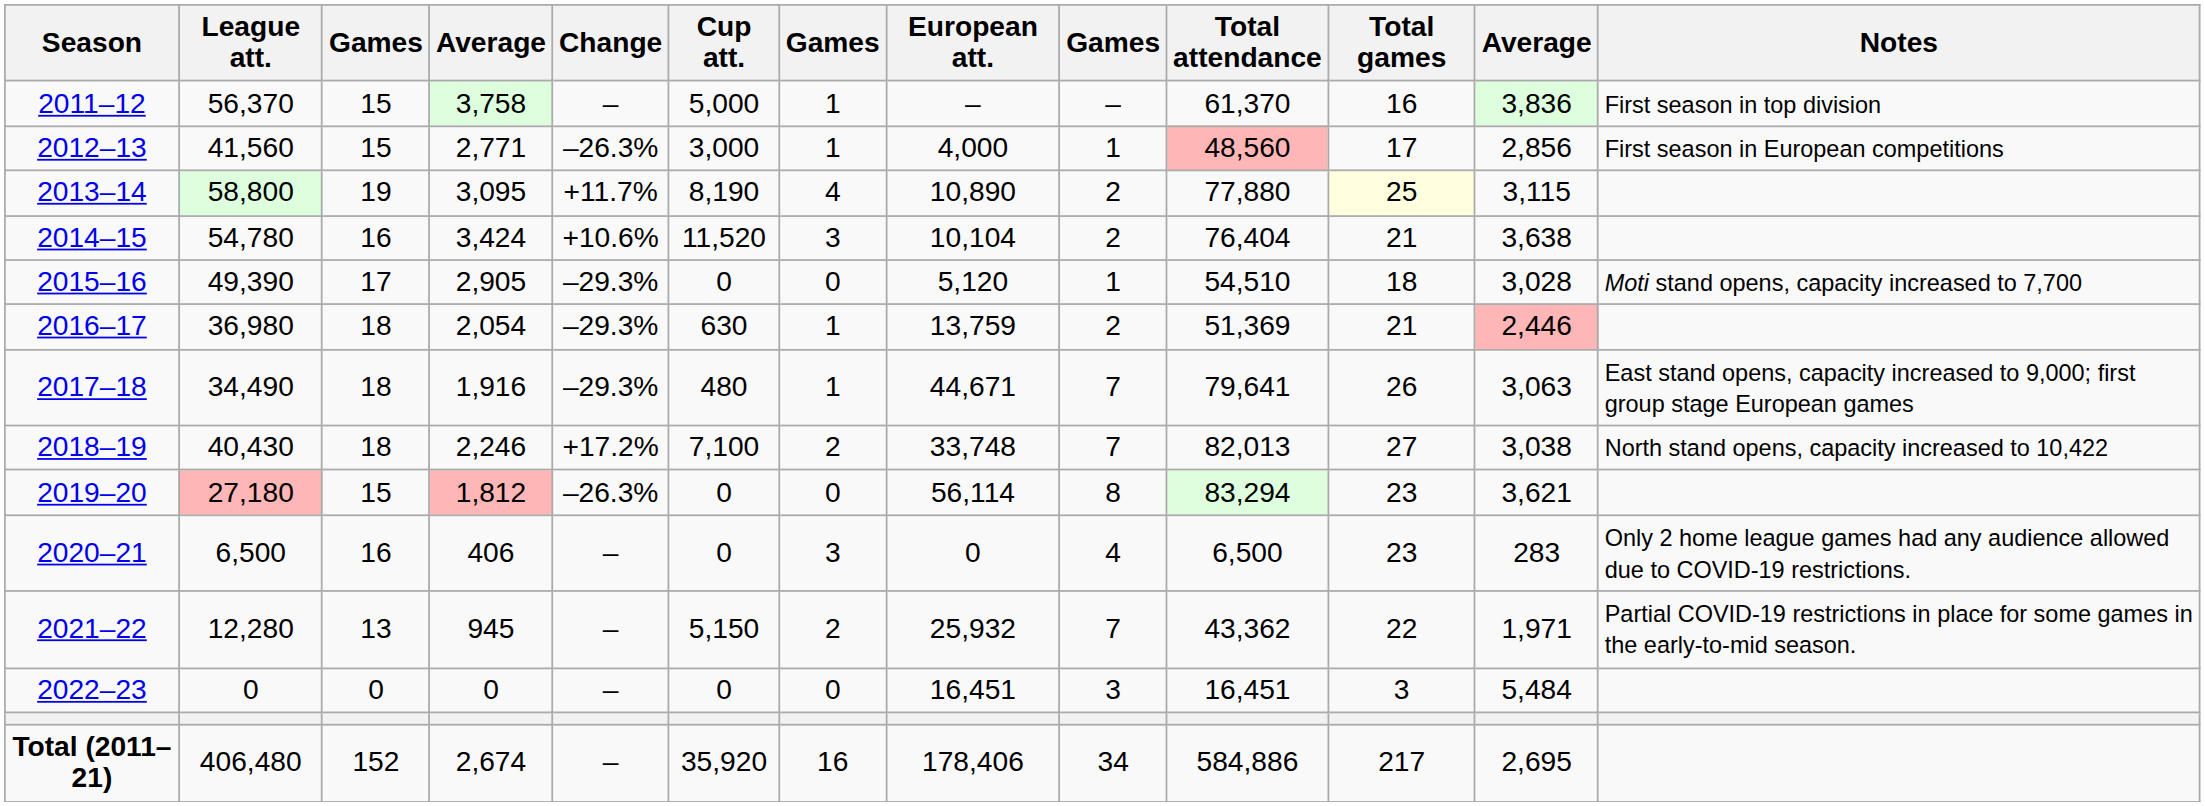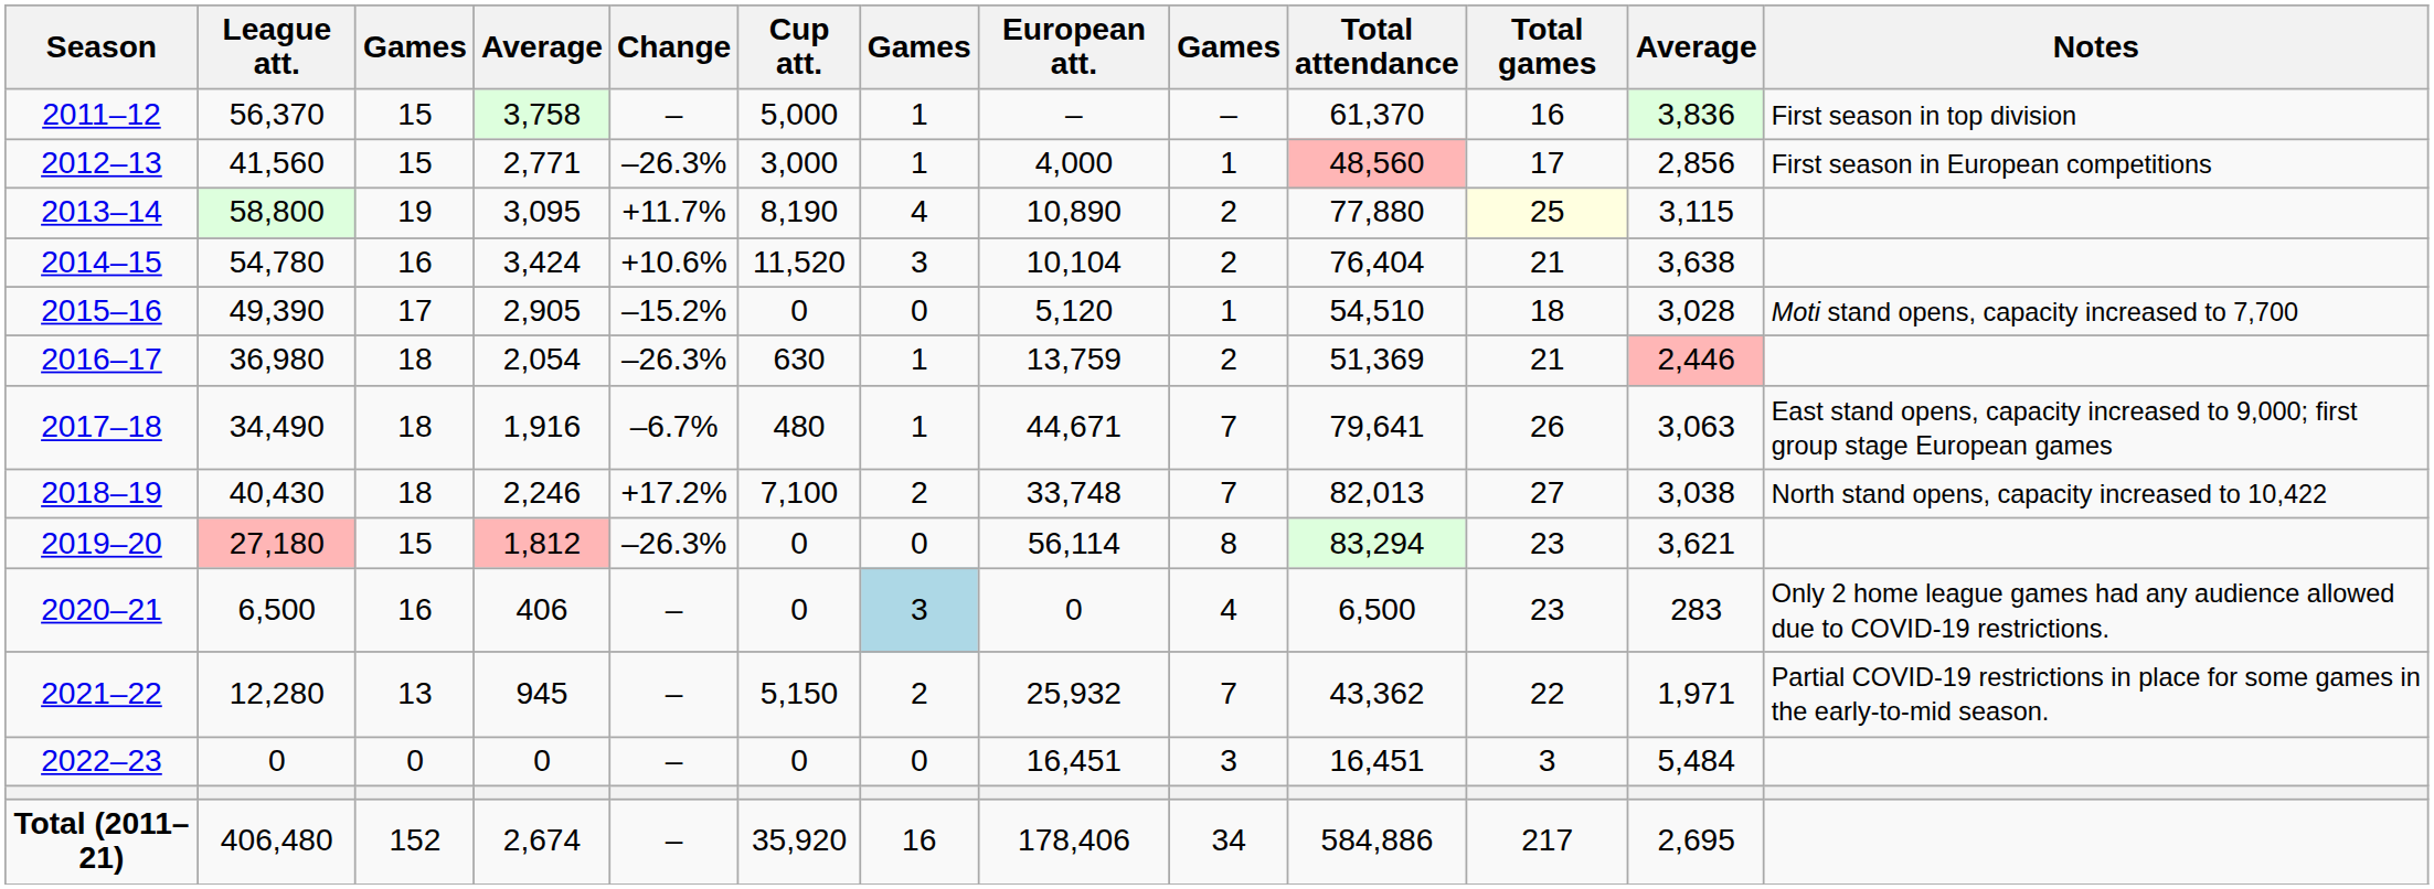 <table class="wikitable sortable">
 <tr>
 <th>Season</th>
 <th>League att.</th>
 <th>Games</th>
 <th>Average</th>
 <th>Change</th>
 <th>Cup att.</th>
 <th>Games</th>
 <th>European att.</th>
 <th>Games</th>
 <th>Total<br>attendance</th>
 <th>Total games</th>
 <th>Average</th>
 <th>Notes</th>
 </tr>
 <tr>
 <td align=center><a href='#'>2011–12</a></td>
 <td align=center>56,370</td>
 <td align=center>15</td>
 <td align=center style="background:#dfd;">3,758</td>
 <td align=center>–</td>
 <td align=center>5,000</td>
 <td align=center>1</td>
 <td align=center>–</td>
 <td align=center>–</td>
 <td align=center>61,370</td>
 <td align=center>16</td>
 <td align=center style="background:#dfd;">3,836</td>
 <td><small>First season in top division</small></td>
 </tr>
 <tr>
 <td align=center><a href='#'>2012–13</a></td>
 <td align=center>41,560</td>
 <td align=center>15</td>
 <td align=center>2,771</td>
 <td align=center>–26.3%</td>
 <td align=center>3,000</td>
 <td align=center>1</td>
 <td align=center>4,000</td>
 <td align=center>1</td>
 <td align=center style="background:#ffb6b6;">48,560</td>
 <td align=center>17</td>
 <td align=center>2,856</td>
 <td><small>First season in European competitions</small></td>
 </tr>
 <tr>
 <td align=center><a href='#'>2013–14</a></td>
 <td align=center style="background:#dfd;">58,800</td>
 <td align=center>19</td>
 <td align=center>3,095</td>
 <td align=center>+11.7%</td>
 <td align=center>8,190</td>
 <td align=center>4</td>
 <td align=center>10,890</td>
 <td align=center>2</td>
 <td align=center>77,880</td>
 <td align=center style="background: lightyellow;">25</td>
 <td align=center>3,115</td>
 <td></td>
 </tr>
 <tr>
 <td align=center><a href='#'>2014–15</a></td>
 <td align=center>54,780</td>
 <td align=center>16</td>
 <td align=center>3,424</td>
 <td align=center>+10.6%</td>
 <td align=center>11,520</td>
 <td align=center>3</td>
 <td align=center>10,104</td>
 <td align=center>2</td>
 <td align=center>76,404</td>
 <td align=center>21</td>
 <td align=center>3,638</td>
 <td></td>
 </tr>
 <tr>
 <td align=center><a href='#'>2015–16</a></td>
 <td align=center>49,390</td>
 <td align=center>17</td>
 <td align=center>2,905</td>
-<td align=center>–29.3%</td>
+<td align=center>–15.2%</td>
 <td align=center>0</td>
 <td align=center>0</td>
 <td align=center>5,120</td>
 <td align=center>1</td>
 <td align=center>54,510</td>
 <td align=center>18</td>
 <td align=center>3,028</td>
 <td><small><em>Moti</em> stand opens, capacity increased to 7,700</small></td>
 </tr>
 <tr>
 <td align=center><a href='#'>2016–17</a></td>
 <td align=center>36,980</td>
 <td align=center>18</td>
 <td align=center>2,054</td>
-<td align=center>–29.3%</td>
+<td align=center>–26.3%</td>
 <td align=center>630</td>
 <td align=center>1</td>
 <td align=center>13,759</td>
 <td align=center>2</td>
 <td align=center>51,369</td>
 <td align=center>21</td>
 <td align=center style="background:#ffb6b6;">2,446</td>
 <td></td>
 </tr>
 <tr>
 <td align=center><a href='#'>2017–18</a></td>
 <td align=center>34,490</td>
 <td align=center>18</td>
 <td align=center>1,916</td>
-<td align=center>–29.3%</td>
+<td align=center>–6.7%</td>
 <td align=center>480</td>
 <td align=center>1</td>
 <td align=center>44,671</td>
 <td align=center>7</td>
 <td align=center>79,641</td>
 <td align=center>26</td>
 <td align=center>3,063</td>
 <td><small>East stand opens, capacity increased to 9,000; first group stage European games</small></td>
 </tr>
 <tr>
 <td align=center><a href='#'>2018–19</a></td>
 <td align=center>40,430</td>
 <td align=center>18</td>
 <td align=center>2,246</td>
 <td align=center>+17.2%</td>
 <td align=center>7,100</td>
 <td align=center>2</td>
 <td align=center>33,748</td>
 <td align=center>7</td>
 <td align=center>82,013</td>
 <td align=center>27</td>
 <td align=center>3,038</td>
 <td><small>North stand opens, capacity increased to 10,422</small></td>
 </tr>
 <tr>
 <td align=center><a href='#'>2019–20</a></td>
 <td align=center style="background:#ffb6b6;">27,180</td>
 <td align=center>15</td>
 <td align=center style="background:#ffb6b6;">1,812</td>
 <td align=center>–26.3%</td>
 <td align=center>0</td>
 <td align=center>0</td>
 <td align=center>56,114</td>
 <td align=center>8</td>
 <td align=center style="background:#dfd;">83,294</td>
 <td align=center>23</td>
 <td align=center>3,621</td>
 <td></td>
 </tr>
 <tr>
 <td align=center><a href='#'>2020–21</a></td>
 <td align=center>6,500</td>
 <td align=center>16</td>
 <td align=center>406</td>
 <td align=center>–</td>
 <td align=center>0</td>
-<td align=center>3</td>
+<td align=center style="background: lightblue;">3</td>
 <td align=center>0</td>
 <td align=center>4</td>
 <td align=center>6,500</td>
 <td align=center>23</td>
 <td align=center>283</td>
 <td><small>Only 2 home league games had any audience allowed due to COVID-19 restrictions.</small></td>
 </tr>
 <tr>
 <td align=center><a href='#'>2021–22</a></td>
 <td align=center>12,280</td>
 <td align=center>13</td>
 <td align=center>945</td>
 <td align=center>–</td>
 <td align=center>5,150</td>
 <td align=center>2</td>
 <td align=center>25,932</td>
 <td align=center>7</td>
 <td align=center>43,362</td>
 <td align=center>22</td>
 <td align=center>1,971</td>
 <td><small>Partial COVID-19 restrictions in place for some games in the early-to-mid season.</small></td>
 </tr>
 <tr>
 <td align=center><a href='#'>2022–23</a></td>
 <td align=center>0</td>
 <td align=center>0</td>
 <td align=center>0</td>
 <td align=center>–</td>
 <td align=center>0</td>
 <td align=center>0</td>
 <td align=center>16,451</td>
 <td align=center>3</td>
 <td align=center>16,451</td>
 <td align=center>3</td>
 <td align=center>5,484</td>
 <td></td>
 </tr>
 <tr>
 <th></th>
 <th></th>
 <th></th>
 <th></th>
 <th></th>
 <th></th>
 <th></th>
 <th></th>
 <th></th>
 <th></th>
 <th></th>
 <th></th>
 <th></th>
 </tr>
 <tr>
 <td align=center><strong>Total (2011–21)</strong></td>
 <td align=center>406,480</td>
 <td align=center>152</td>
 <td align=center>2,674</td>
 <td align=center>–</td>
 <td align=center>35,920</td>
 <td align=center>16</td>
 <td align=center>178,406</td>
 <td align=center>34</td>
 <td align=center>584,886</td>
 <td align=center>217</td>
 <td align=center>2,695</td>
 <td></td>
 </tr>
 <tr>
 </tr>
 </table>
